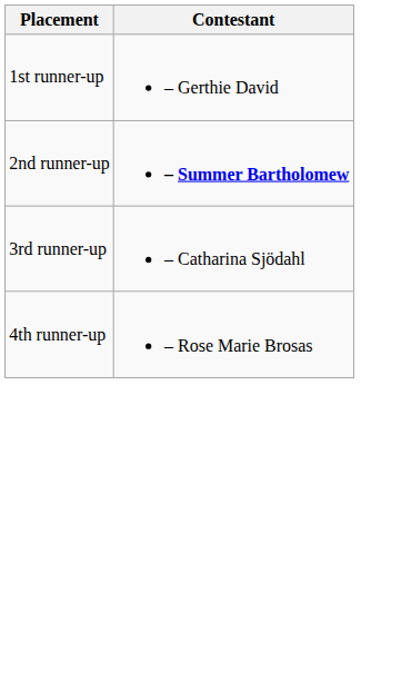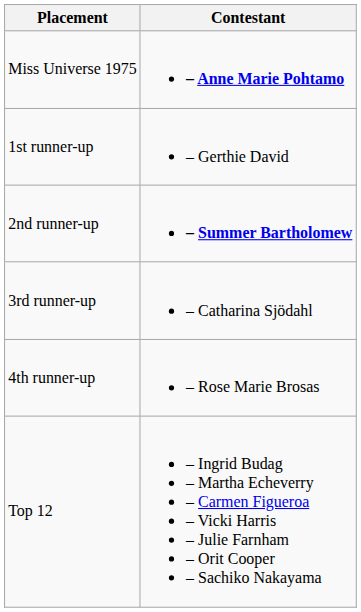 <table class="wikitable sortable" style="font-size:95%;">
 <tr>
 <th>Placement</th>
 <th>Contestant</th>
+</tr>
+<tr>
+<td>Miss Universe 1975</td>
+<td><br><ul><li><strong> – <a href='#'>Anne Marie Pohtamo</a></strong></li></ul></td>
 </tr>
 <tr>
 <td>1st runner-up</td>
 <td><br><ul><li> – Gerthie David</li></ul></td>
 </tr>
 <tr>
 <td>2nd runner-up</td>
 <td><strong><br><ul><li> – <a href='#'>Summer Bartholomew</a></li></ul></strong></td>
 </tr>
 <tr>
 <td>3rd runner-up</td>
 <td><br><ul><li> – Catharina Sjödahl</li></ul></td>
 </tr>
 <tr>
 <td>4th runner-up</td>
 <td><br><ul><li> – Rose Marie Brosas</li></ul></td>
 </tr>
+<tr>
+<td>Top 12</td>
+<td><br><ul><li> – Ingrid Budag</li><li> – Martha Echeverry</li><li> – <a href='#'>Carmen Figueroa</a></li><li> – Vicki Harris</li><li> – Julie Farnham</li><li> – Orit Cooper</li><li> – Sachiko Nakayama</li></ul></td>
+</tr>
 </table>
